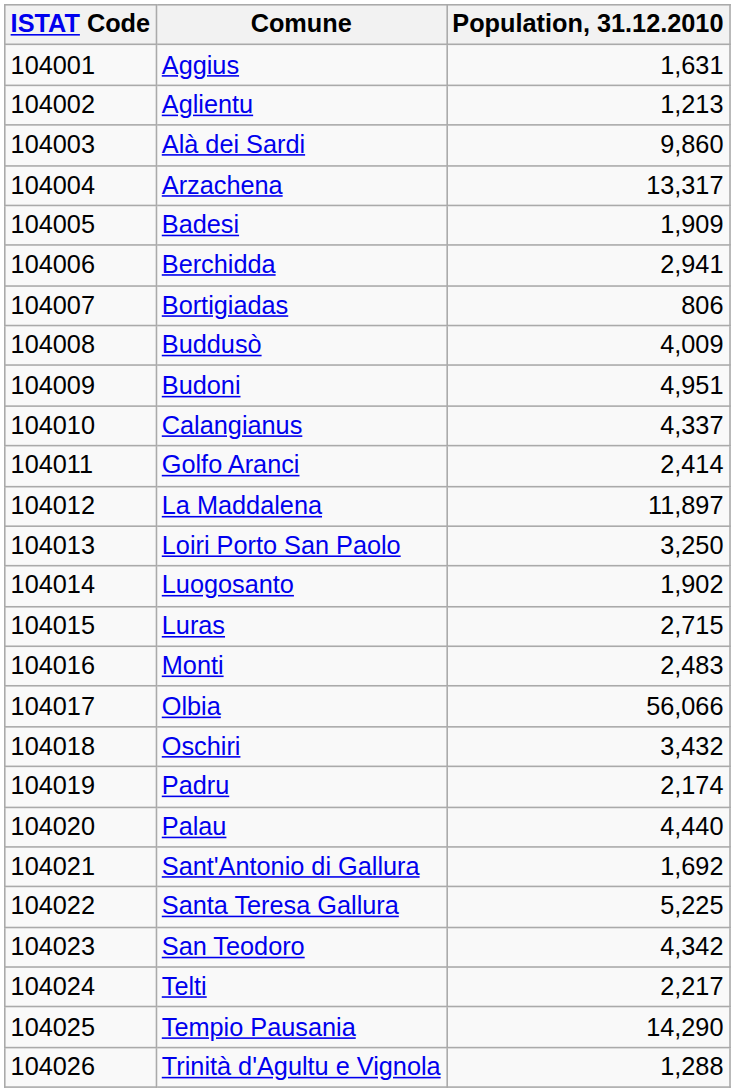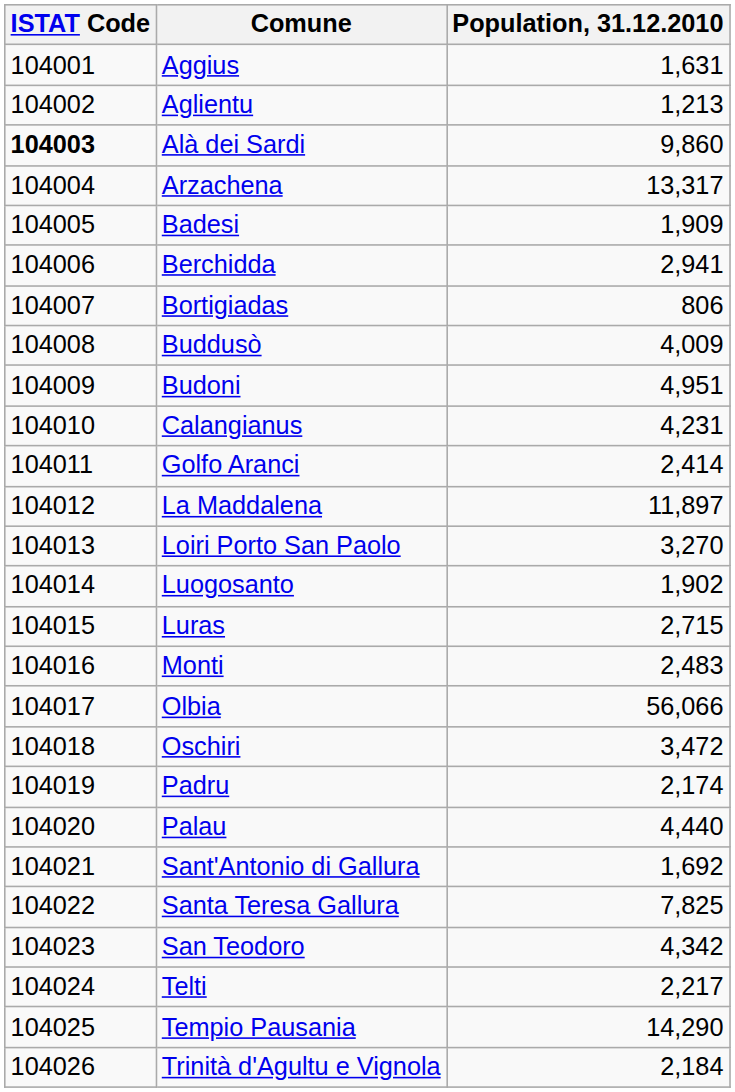 <table class="wikitable sortable">
 <tr>
 <th><a href='#'>ISTAT</a> Code</th>
 <th>Comune</th>
 <th>Population, 31.12.2010</th>
 </tr>
 <tr>
 <td>104001</td>
 <td><a href='#'>Aggius</a></td>
 <td style="text-align:right;">1,631</td>
 </tr>
 <tr>
 <td>104002</td>
 <td><a href='#'>Aglientu</a></td>
 <td style="text-align:right;">1,213</td>
 </tr>
 <tr>
-<td>104003</td>
+<td><strong>104003</strong></td>
 <td><a href='#'>Alà dei Sardi</a></td>
 <td style="text-align:right;">9,860</td>
 </tr>
 <tr>
 <td>104004</td>
 <td><a href='#'>Arzachena</a></td>
 <td style="text-align:right;">13,317</td>
 </tr>
 <tr>
 <td>104005</td>
 <td><a href='#'>Badesi</a></td>
 <td style="text-align:right;">1,909</td>
 </tr>
 <tr>
 <td>104006</td>
 <td><a href='#'>Berchidda</a></td>
 <td style="text-align:right;">2,941</td>
 </tr>
 <tr>
 <td>104007</td>
 <td><a href='#'>Bortigiadas</a></td>
 <td style="text-align:right;">806</td>
 </tr>
 <tr>
 <td>104008</td>
 <td><a href='#'>Buddusò</a></td>
 <td style="text-align:right;">4,009</td>
 </tr>
 <tr>
 <td>104009</td>
 <td><a href='#'>Budoni</a></td>
 <td style="text-align:right;">4,951</td>
 </tr>
 <tr>
 <td>104010</td>
 <td><a href='#'>Calangianus</a></td>
-<td style="text-align:right;">4,337</td>
+<td style="text-align:right;">4,231</td>
 </tr>
 <tr>
 <td>104011</td>
 <td><a href='#'>Golfo Aranci</a></td>
 <td style="text-align:right;">2,414</td>
 </tr>
 <tr>
 <td>104012</td>
 <td><a href='#'>La Maddalena</a></td>
 <td style="text-align:right;">11,897</td>
 </tr>
 <tr>
 <td>104013</td>
 <td><a href='#'>Loiri Porto San Paolo</a></td>
-<td style="text-align:right;">3,250</td>
+<td style="text-align:right;">3,270</td>
 </tr>
 <tr>
 <td>104014</td>
 <td><a href='#'>Luogosanto</a></td>
 <td style="text-align:right;">1,902</td>
 </tr>
 <tr>
 <td>104015</td>
 <td><a href='#'>Luras</a></td>
 <td style="text-align:right;">2,715</td>
 </tr>
 <tr>
 <td>104016</td>
 <td><a href='#'>Monti</a></td>
 <td style="text-align:right;">2,483</td>
 </tr>
 <tr>
 <td>104017</td>
 <td><a href='#'>Olbia</a></td>
 <td style="text-align:right;">56,066</td>
 </tr>
 <tr>
 <td>104018</td>
 <td><a href='#'>Oschiri</a></td>
-<td style="text-align:right;">3,432</td>
+<td style="text-align:right;">3,472</td>
 </tr>
 <tr>
 <td>104019</td>
 <td><a href='#'>Padru</a></td>
 <td style="text-align:right;">2,174</td>
 </tr>
 <tr>
 <td>104020</td>
 <td><a href='#'>Palau</a></td>
 <td style="text-align:right;">4,440</td>
 </tr>
 <tr>
 <td>104021</td>
 <td><a href='#'>Sant'Antonio di Gallura</a></td>
 <td style="text-align:right;">1,692</td>
 </tr>
 <tr>
 <td>104022</td>
 <td><a href='#'>Santa Teresa Gallura</a></td>
-<td style="text-align:right;">5,225</td>
+<td style="text-align:right;">7,825</td>
 </tr>
 <tr>
 <td>104023</td>
 <td><a href='#'>San Teodoro</a></td>
 <td style="text-align:right;">4,342</td>
 </tr>
 <tr>
 <td>104024</td>
 <td><a href='#'>Telti</a></td>
 <td style="text-align:right;">2,217</td>
 </tr>
 <tr>
 <td>104025</td>
 <td><a href='#'>Tempio Pausania</a></td>
 <td style="text-align:right;">14,290</td>
 </tr>
 <tr>
 <td>104026</td>
 <td><a href='#'>Trinità d'Agultu e Vignola</a></td>
-<td style="text-align:right;">1,288</td>
+<td style="text-align:right;">2,184</td>
 </tr>
 </table>
